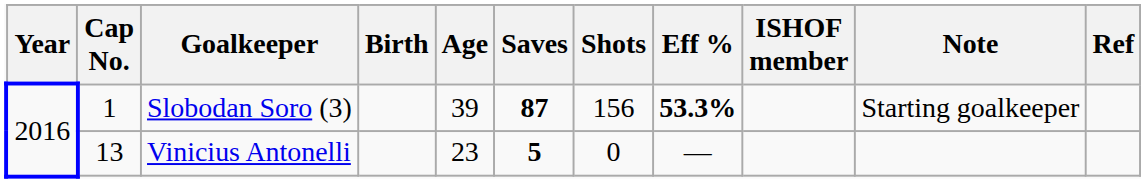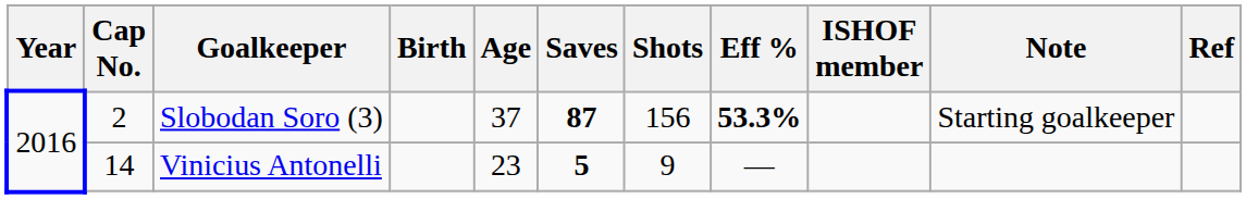 <table class="wikitable sortable" style="text-align: center; font-size: 90%; margin-left: 1em;">
 <tr>
 <th>Year</th>
 <th class="unsortable">Cap<br>No.</th>
 <th>Goalkeeper</th>
 <th>Birth</th>
 <th>Age</th>
 <th>Saves</th>
 <th>Shots</th>
 <th>Eff %</th>
 <th>ISHOF<br>member</th>
 <th>Note</th>
 <th class="unsortable">Ref</th>
 </tr>
 <tr>
 <td rowspan="2" style="border: 2px solid blue; text-align: left;">2016</td>
-<td>1</td>
+<td>2</td>
 <td style="text-align: left;" data-sort-value="Soro, Slobodan"><a href='#'>Slobodan Soro</a> (3)</td>
 <td></td>
-<td>39</td>
+<td>37</td>
 <td><strong>87</strong></td>
 <td>156</td>
 <td><strong>53.3%</strong></td>
 <td></td>
 <td style="text-align: left;">Starting goalkeeper</td>
 <td></td>
 </tr>
 <tr>
-<td>13</td>
+<td>14</td>
 <td style="text-align: left;" data-sort-value="Antonelli, Vinicius"><a href='#'>Vinicius Antonelli</a></td>
 <td></td>
 <td>23</td>
 <td><strong>5</strong></td>
-<td>0</td>
+<td>9</td>
 <td>—</td>
 <td></td>
 <td style="text-align: left;"></td>
 <td></td>
 </tr>
 </table>
